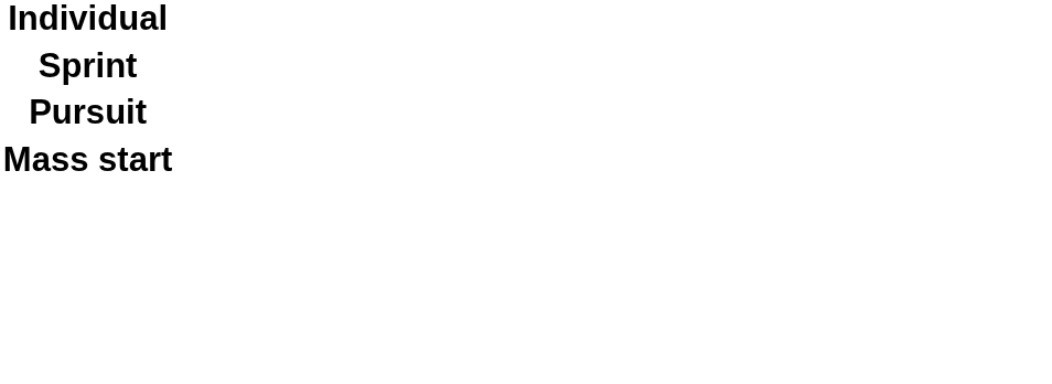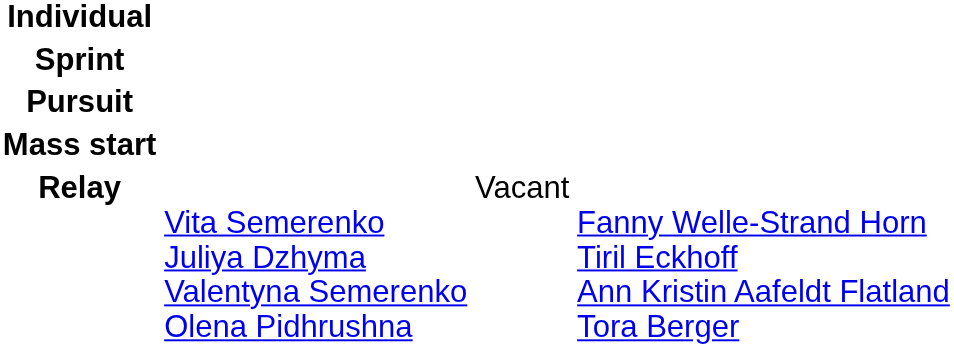 <table>
 <tr valign="top">
 <th scope="row">Individual<br></th>
 <td></td>
 <td></td>
 <td></td>
 </tr>
 <tr valign="top">
 <th scope="row">Sprint<br></th>
 <td></td>
 <td></td>
 <td></td>
 </tr>
 <tr valign="top">
 <th scope="row">Pursuit<br></th>
 <td></td>
 <td></td>
 <td></td>
 </tr>
 <tr valign="top">
 <th scope="row">Mass start<br></th>
 <td></td>
 <td></td>
 <td></td>
 </tr>
+<tr valign="top">
+<th scope="row">Relay<br></th>
+<td> <br><a href='#'>Vita Semerenko</a><br><a href='#'>Juliya Dzhyma</a><br><a href='#'>Valentyna Semerenko</a><br><a href='#'>Olena Pidhrushna</a></td>
+<td>Vacant</td>
+<td> <br><a href='#'>Fanny Welle-Strand Horn</a><br><a href='#'>Tiril Eckhoff</a><br><a href='#'>Ann Kristin Aafeldt Flatland</a><br><a href='#'>Tora Berger</a></td>
+</tr>
 </table>
